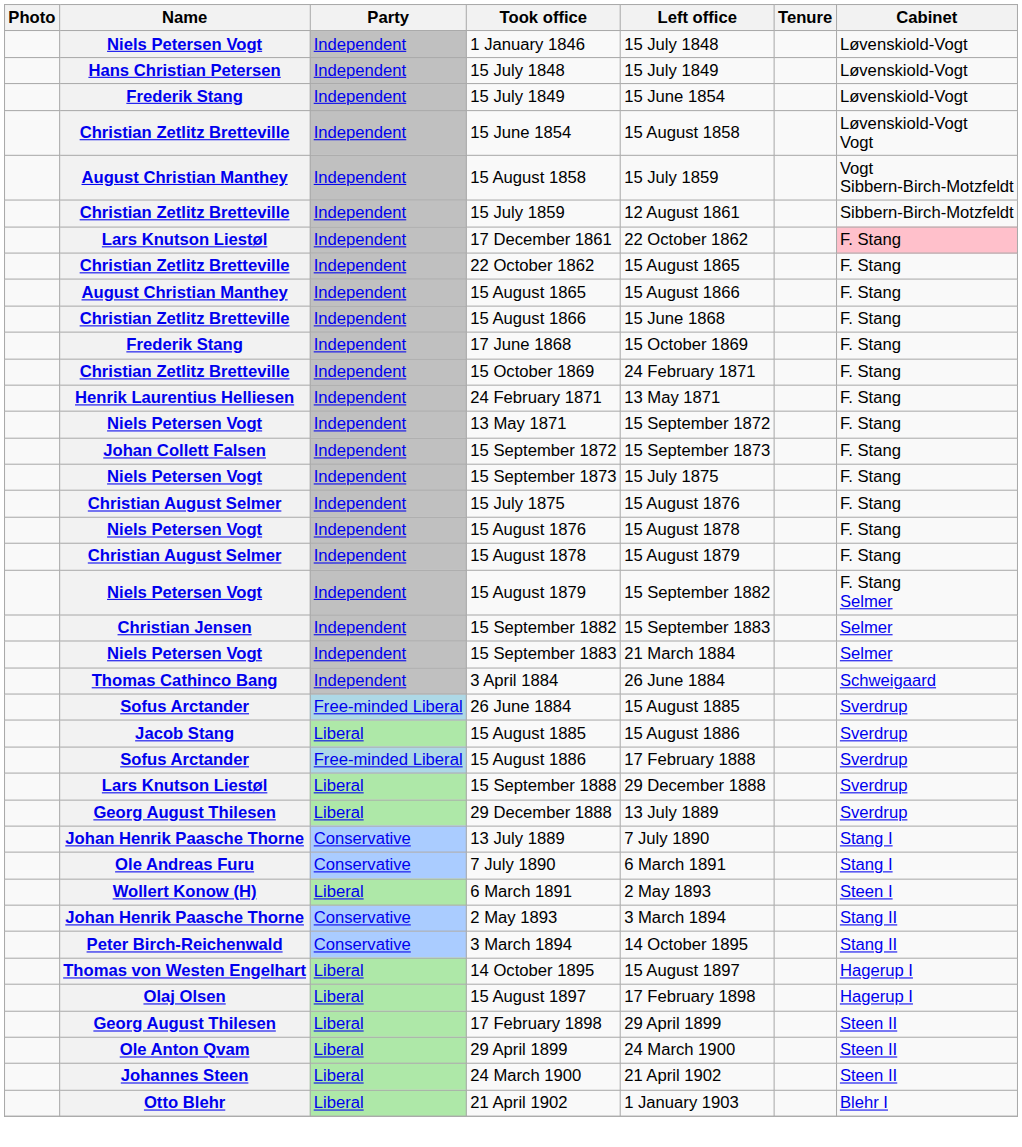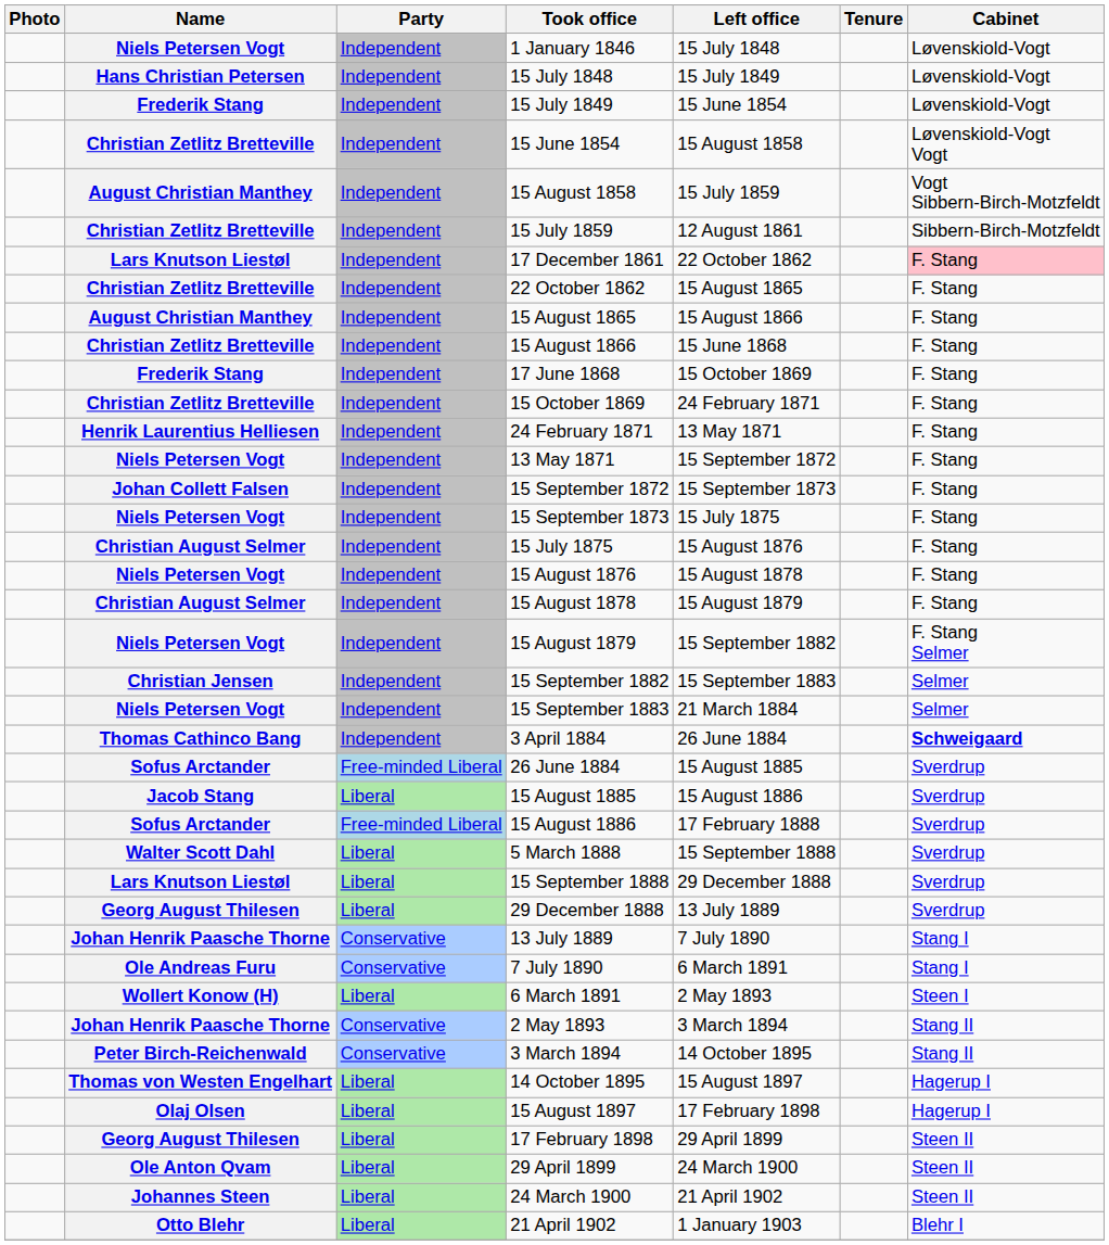 <table class="wikitable plainrowheaders sortable">
 <tr>
 <th scope=col class=unsortable>Photo</th>
 <th scope=col>Name</th>
 <th scope=col>Party</th>
 <th scope=col>Took office</th>
 <th scope=col>Left office</th>
 <th scope=col>Tenure</th>
 <th scope=col>Cabinet</th>
 </tr>
 <tr>
 <td align=center></td>
 <th scope=row><a href='#'>Niels Petersen Vogt</a></th>
 <td style="background:#C0C0C0"><a href='#'>Independent</a></td>
 <td>1 January 1846</td>
 <td>15 July 1848</td>
 <td></td>
 <td>Løvenskiold-Vogt</td>
 </tr>
 <tr>
 <td align=center></td>
 <th scope=row><a href='#'>Hans Christian Petersen</a></th>
 <td style="background:#C0C0C0"><a href='#'>Independent</a></td>
 <td>15 July 1848</td>
 <td>15 July 1849</td>
 <td></td>
 <td>Løvenskiold-Vogt</td>
 </tr>
 <tr>
 <td align=center></td>
 <th scope=row><a href='#'>Frederik Stang</a></th>
 <td style="background:#C0C0C0"><a href='#'>Independent</a></td>
 <td>15 July 1849</td>
 <td>15 June 1854</td>
 <td></td>
 <td>Løvenskiold-Vogt</td>
 </tr>
 <tr>
 <td align=center></td>
 <th scope=row><a href='#'>Christian Zetlitz Bretteville</a></th>
 <td style="background:#C0C0C0"><a href='#'>Independent</a></td>
 <td>15 June 1854</td>
 <td>15 August 1858</td>
 <td></td>
 <td>Løvenskiold-Vogt<br>Vogt</td>
 </tr>
 <tr>
 <td align=center></td>
 <th scope=row><a href='#'>August Christian Manthey</a></th>
 <td style="background:#C0C0C0"><a href='#'>Independent</a></td>
 <td>15 August 1858</td>
 <td>15 July 1859</td>
 <td></td>
 <td>Vogt <br> Sibbern-Birch-Motzfeldt</td>
 </tr>
 <tr>
 <td align=center></td>
 <th scope=row><a href='#'>Christian Zetlitz Bretteville</a></th>
 <td style="background:#C0C0C0"><a href='#'>Independent</a></td>
 <td>15 July 1859</td>
 <td>12 August 1861</td>
 <td></td>
 <td>Sibbern-Birch-Motzfeldt</td>
 </tr>
 <tr>
 <td align=center></td>
 <th scope=row><a href='#'>Lars Knutson Liestøl</a></th>
 <td style="background:#C0C0C0"><a href='#'>Independent</a></td>
 <td>17 December 1861</td>
 <td>22 October 1862</td>
 <td></td>
 <td style="background: pink;">F. Stang</td>
 </tr>
 <tr>
 <td align=center></td>
 <th scope=row><a href='#'>Christian Zetlitz Bretteville</a></th>
 <td style="background:#C0C0C0"><a href='#'>Independent</a></td>
 <td>22 October 1862</td>
 <td>15 August 1865</td>
 <td></td>
 <td>F. Stang</td>
 </tr>
 <tr>
 <td align=center></td>
 <th scope=row><a href='#'>August Christian Manthey</a></th>
 <td style="background:#C0C0C0"><a href='#'>Independent</a></td>
 <td>15 August 1865</td>
 <td>15 August 1866</td>
 <td></td>
 <td>F. Stang</td>
 </tr>
 <tr>
 <td align=center></td>
 <th scope=row><a href='#'>Christian Zetlitz Bretteville</a></th>
 <td style="background:#C0C0C0"><a href='#'>Independent</a></td>
 <td>15 August 1866</td>
 <td>15 June 1868</td>
 <td></td>
 <td>F. Stang</td>
 </tr>
 <tr>
 <td align=center></td>
 <th scope=row><a href='#'>Frederik Stang</a></th>
 <td style="background:#C0C0C0"><a href='#'>Independent</a></td>
 <td>17 June 1868</td>
 <td>15 October 1869</td>
 <td></td>
 <td>F. Stang</td>
 </tr>
 <tr>
 <td align=center></td>
 <th scope=row><a href='#'>Christian Zetlitz Bretteville</a></th>
 <td style="background:#C0C0C0"><a href='#'>Independent</a></td>
 <td>15 October 1869</td>
 <td>24 February 1871</td>
 <td></td>
 <td>F. Stang</td>
 </tr>
 <tr>
 <td align=center></td>
 <th scope=row><a href='#'>Henrik Laurentius Helliesen</a></th>
 <td style="background:#C0C0C0"><a href='#'>Independent</a></td>
 <td>24 February 1871</td>
 <td>13 May 1871</td>
 <td></td>
 <td>F. Stang</td>
 </tr>
 <tr>
 <td align=center></td>
 <th scope=row><a href='#'>Niels Petersen Vogt</a></th>
 <td style="background:#C0C0C0"><a href='#'>Independent</a></td>
 <td>13 May 1871</td>
 <td>15 September 1872</td>
 <td></td>
 <td>F. Stang</td>
 </tr>
 <tr>
 <td align=center></td>
 <th scope=row><a href='#'>Johan Collett Falsen</a></th>
 <td style="background:#C0C0C0"><a href='#'>Independent</a></td>
 <td>15 September 1872</td>
 <td>15 September 1873</td>
 <td></td>
 <td>F. Stang</td>
 </tr>
 <tr>
 <td align=center></td>
 <th scope=row><a href='#'>Niels Petersen Vogt</a></th>
 <td style="background:#C0C0C0"><a href='#'>Independent</a></td>
 <td>15 September 1873</td>
 <td>15 July 1875</td>
 <td></td>
 <td>F. Stang</td>
 </tr>
 <tr>
 <td align=center></td>
 <th scope=row><a href='#'>Christian August Selmer</a></th>
 <td style="background:#C0C0C0"><a href='#'>Independent</a></td>
 <td>15 July 1875</td>
 <td>15 August 1876</td>
 <td></td>
 <td>F. Stang</td>
 </tr>
 <tr>
 <td align=center></td>
 <th scope=row><a href='#'>Niels Petersen Vogt</a></th>
 <td style="background:#C0C0C0"><a href='#'>Independent</a></td>
 <td>15 August 1876</td>
 <td>15 August 1878</td>
 <td></td>
 <td>F. Stang</td>
 </tr>
 <tr>
 <td align=center></td>
 <th scope=row><a href='#'>Christian August Selmer</a></th>
 <td style="background:#C0C0C0"><a href='#'>Independent</a></td>
 <td>15 August 1878</td>
 <td>15 August 1879</td>
 <td></td>
 <td>F. Stang</td>
 </tr>
 <tr>
 <td align=center></td>
 <th scope=row><a href='#'>Niels Petersen Vogt</a></th>
 <td style="background:#C0C0C0"><a href='#'>Independent</a></td>
 <td>15 August 1879</td>
 <td>15 September 1882</td>
 <td></td>
 <td>F. Stang<br><a href='#'>Selmer</a></td>
 </tr>
 <tr>
 <td align=center></td>
 <th scope=row><a href='#'>Christian Jensen</a></th>
 <td style="background:#C0C0C0"><a href='#'>Independent</a></td>
 <td>15 September 1882</td>
 <td>15 September 1883</td>
 <td></td>
 <td><a href='#'>Selmer</a></td>
 </tr>
 <tr>
 <td align=center></td>
 <th scope=row><a href='#'>Niels Petersen Vogt</a></th>
 <td style="background:#C0C0C0"><a href='#'>Independent</a></td>
 <td>15 September 1883</td>
 <td>21 March 1884</td>
 <td></td>
 <td><a href='#'>Selmer</a></td>
 </tr>
 <tr>
 <td align=center></td>
 <th scope=row><a href='#'>Thomas Cathinco Bang</a></th>
 <td style="background:#C0C0C0"><a href='#'>Independent</a></td>
 <td>3 April 1884</td>
 <td>26 June 1884</td>
 <td></td>
-<td><a href='#'>Schweigaard</a></td>
+<td><strong><a href='#'>Schweigaard</a></strong></td>
 </tr>
 <tr>
 <td align=center></td>
 <th scope=row><a href='#'>Sofus Arctander</a></th>
 <td style="background:#ADD8E6"><a href='#'>Free-minded Liberal</a></td>
 <td>26 June 1884</td>
 <td>15 August 1885</td>
 <td></td>
 <td><a href='#'>Sverdrup</a></td>
 </tr>
 <tr>
 <td align=center></td>
 <th scope=row><a href='#'>Jacob Stang</a></th>
 <td style="background:#AEE8A8"><a href='#'>Liberal</a></td>
 <td>15 August 1885</td>
 <td>15 August 1886</td>
 <td></td>
 <td><a href='#'>Sverdrup</a></td>
 </tr>
 <tr>
 <td align=center></td>
 <th scope=row><a href='#'>Sofus Arctander</a></th>
 <td style="background:#ADD8E6"><a href='#'>Free-minded Liberal</a></td>
 <td>15 August 1886</td>
 <td>17 February 1888</td>
+<td></td>
+<td><a href='#'>Sverdrup</a></td>
+</tr>
+<tr>
+<td align=center></td>
+<th scope=row><a href='#'>Walter Scott Dahl</a></th>
+<td style="background:#AEE8A8"><a href='#'>Liberal</a></td>
+<td>5 March 1888</td>
+<td>15 September 1888</td>
 <td></td>
 <td><a href='#'>Sverdrup</a></td>
 </tr>
 <tr>
 <td align=center></td>
 <th scope=row><a href='#'>Lars Knutson Liestøl</a></th>
 <td style="background:#AEE8A8"><a href='#'>Liberal</a></td>
 <td>15 September 1888</td>
 <td>29 December 1888</td>
 <td></td>
 <td><a href='#'>Sverdrup</a></td>
 </tr>
 <tr>
 <td align=center></td>
 <th scope=row><a href='#'>Georg August Thilesen</a></th>
 <td style="background:#AEE8A8"><a href='#'>Liberal</a></td>
 <td>29 December 1888</td>
 <td>13 July 1889</td>
 <td></td>
 <td><a href='#'>Sverdrup</a></td>
 </tr>
 <tr>
 <td align=center></td>
 <th scope=row><a href='#'>Johan Henrik Paasche Thorne</a></th>
 <td style="background:#AACCFF"><a href='#'>Conservative</a></td>
 <td>13 July 1889</td>
 <td>7 July 1890</td>
 <td></td>
 <td><a href='#'>Stang I</a></td>
 </tr>
 <tr>
 <td align=center></td>
 <th scope=row><a href='#'>Ole Andreas Furu</a></th>
 <td style="background:#AACCFF"><a href='#'>Conservative</a></td>
 <td>7 July 1890</td>
 <td>6 March 1891</td>
 <td></td>
 <td><a href='#'>Stang I</a></td>
 </tr>
 <tr>
 <td align=center></td>
 <th scope=row><a href='#'>Wollert Konow (H)</a></th>
 <td style="background:#AEE8A8"><a href='#'>Liberal</a></td>
 <td>6 March 1891</td>
 <td>2 May 1893</td>
 <td></td>
 <td><a href='#'>Steen I</a></td>
 </tr>
 <tr>
 <td align=center></td>
 <th scope=row><a href='#'>Johan Henrik Paasche Thorne</a></th>
 <td style="background:#AACCFF"><a href='#'>Conservative</a></td>
 <td>2 May 1893</td>
 <td>3 March 1894</td>
 <td></td>
 <td><a href='#'>Stang II</a></td>
 </tr>
 <tr>
 <td align=center></td>
 <th scope=row><a href='#'>Peter Birch-Reichenwald</a></th>
 <td style="background:#AACCFF"><a href='#'>Conservative</a></td>
 <td>3 March 1894</td>
 <td>14 October 1895</td>
 <td></td>
 <td><a href='#'>Stang II</a></td>
 </tr>
 <tr>
 <td align=center></td>
 <th scope=row><a href='#'>Thomas von Westen Engelhart</a></th>
 <td style="background:#AEE8A8"><a href='#'>Liberal</a></td>
 <td>14 October 1895</td>
 <td>15 August 1897</td>
 <td></td>
 <td><a href='#'>Hagerup I</a></td>
 </tr>
 <tr>
 <td align=center></td>
 <th scope=row><a href='#'>Olaj Olsen</a></th>
 <td style="background:#AEE8A8"><a href='#'>Liberal</a></td>
 <td>15 August 1897</td>
 <td>17 February 1898</td>
 <td></td>
 <td><a href='#'>Hagerup I</a></td>
 </tr>
 <tr>
 <td align=center></td>
 <th scope=row><a href='#'>Georg August Thilesen</a></th>
 <td style="background:#AEE8A8"><a href='#'>Liberal</a></td>
 <td>17 February 1898</td>
 <td>29 April 1899</td>
 <td></td>
 <td><a href='#'>Steen II</a></td>
 </tr>
 <tr>
 <td align=center></td>
 <th scope=row><a href='#'>Ole Anton Qvam</a></th>
 <td style="background:#AEE8A8"><a href='#'>Liberal</a></td>
 <td>29 April 1899</td>
 <td>24 March 1900</td>
 <td></td>
 <td><a href='#'>Steen II</a></td>
 </tr>
 <tr>
 <td align=center></td>
 <th scope=row><a href='#'>Johannes Steen</a></th>
 <td style="background:#AEE8A8"><a href='#'>Liberal</a></td>
 <td>24 March 1900</td>
 <td>21 April 1902</td>
 <td></td>
 <td><a href='#'>Steen II</a></td>
 </tr>
 <tr>
 <td align=center></td>
 <th scope=row><a href='#'>Otto Blehr</a></th>
 <td style="background:#AEE8A8"><a href='#'>Liberal</a></td>
 <td>21 April 1902</td>
 <td>1 January 1903</td>
 <td></td>
 <td><a href='#'>Blehr I</a></td>
 </tr>
 <tr>
 </tr>
 </table>
